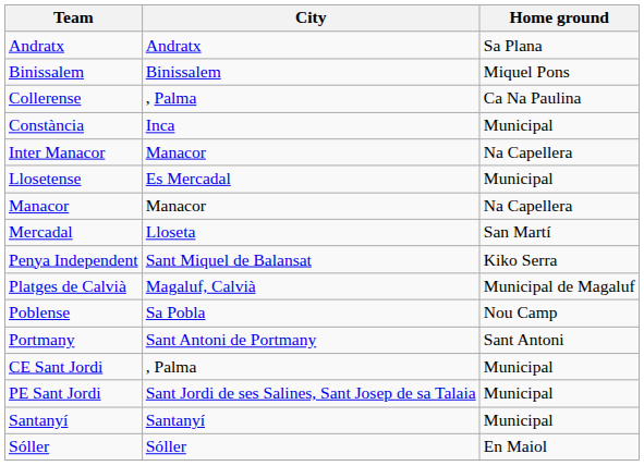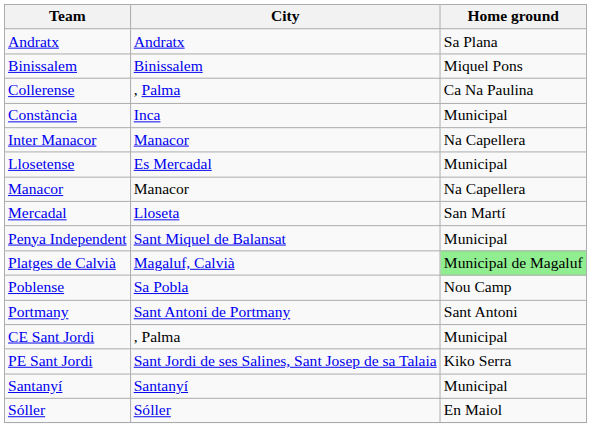 <table class="wikitable sortable">
 <tr>
 <th>Team</th>
 <th>City</th>
 <th>Home ground</th>
 </tr>
 <tr>
 <td><a href='#'>Andratx</a></td>
 <td><a href='#'>Andratx</a></td>
 <td>Sa Plana</td>
 </tr>
 <tr>
 <td><a href='#'>Binissalem</a></td>
 <td><a href='#'>Binissalem</a></td>
 <td>Miquel Pons</td>
 </tr>
 <tr>
 <td><a href='#'>Collerense</a></td>
 <td>, <a href='#'>Palma</a></td>
 <td>Ca Na Paulina</td>
 </tr>
 <tr>
 <td><a href='#'>Constància</a></td>
 <td><a href='#'>Inca</a></td>
 <td>Municipal</td>
 </tr>
 <tr>
 <td><a href='#'>Inter Manacor</a></td>
 <td><a href='#'>Manacor</a></td>
 <td>Na Capellera</td>
 </tr>
 <tr>
 <td><a href='#'>Llosetense</a></td>
 <td><a href='#'>Es Mercadal</a></td>
 <td>Municipal</td>
 </tr>
 <tr>
 <td><a href='#'>Manacor</a></td>
 <td>Manacor</td>
 <td>Na Capellera</td>
 </tr>
 <tr>
 <td><a href='#'>Mercadal</a></td>
 <td><a href='#'>Lloseta</a></td>
 <td>San Martí</td>
 </tr>
 <tr>
 <td><a href='#'>Penya Independent</a></td>
 <td><a href='#'>Sant Miquel de Balansat</a></td>
-<td>Kiko Serra</td>
+<td>Municipal</td>
 </tr>
 <tr>
 <td><a href='#'>Platges de Calvià</a></td>
 <td><a href='#'>Magaluf, Calvià</a></td>
-<td>Municipal de Magaluf</td>
+<td style="background: lightgreen;">Municipal de Magaluf</td>
 </tr>
 <tr>
 <td><a href='#'>Poblense</a></td>
 <td><a href='#'>Sa Pobla</a></td>
 <td>Nou Camp</td>
 </tr>
 <tr>
 <td><a href='#'>Portmany</a></td>
 <td><a href='#'>Sant Antoni de Portmany</a></td>
 <td>Sant Antoni</td>
 </tr>
 <tr>
 <td><a href='#'>CE Sant Jordi</a></td>
 <td>, Palma</td>
 <td>Municipal</td>
 </tr>
 <tr>
 <td><a href='#'>PE Sant Jordi</a></td>
 <td><a href='#'>Sant Jordi de ses Salines, Sant Josep de sa Talaia</a></td>
-<td>Municipal</td>
+<td>Kiko Serra</td>
 </tr>
 <tr>
 <td><a href='#'>Santanyí</a></td>
 <td><a href='#'>Santanyí</a></td>
 <td>Municipal</td>
 </tr>
 <tr>
 <td><a href='#'>Sóller</a></td>
 <td><a href='#'>Sóller</a></td>
 <td>En Maiol</td>
 </tr>
 <tr>
 </tr>
 </table>
